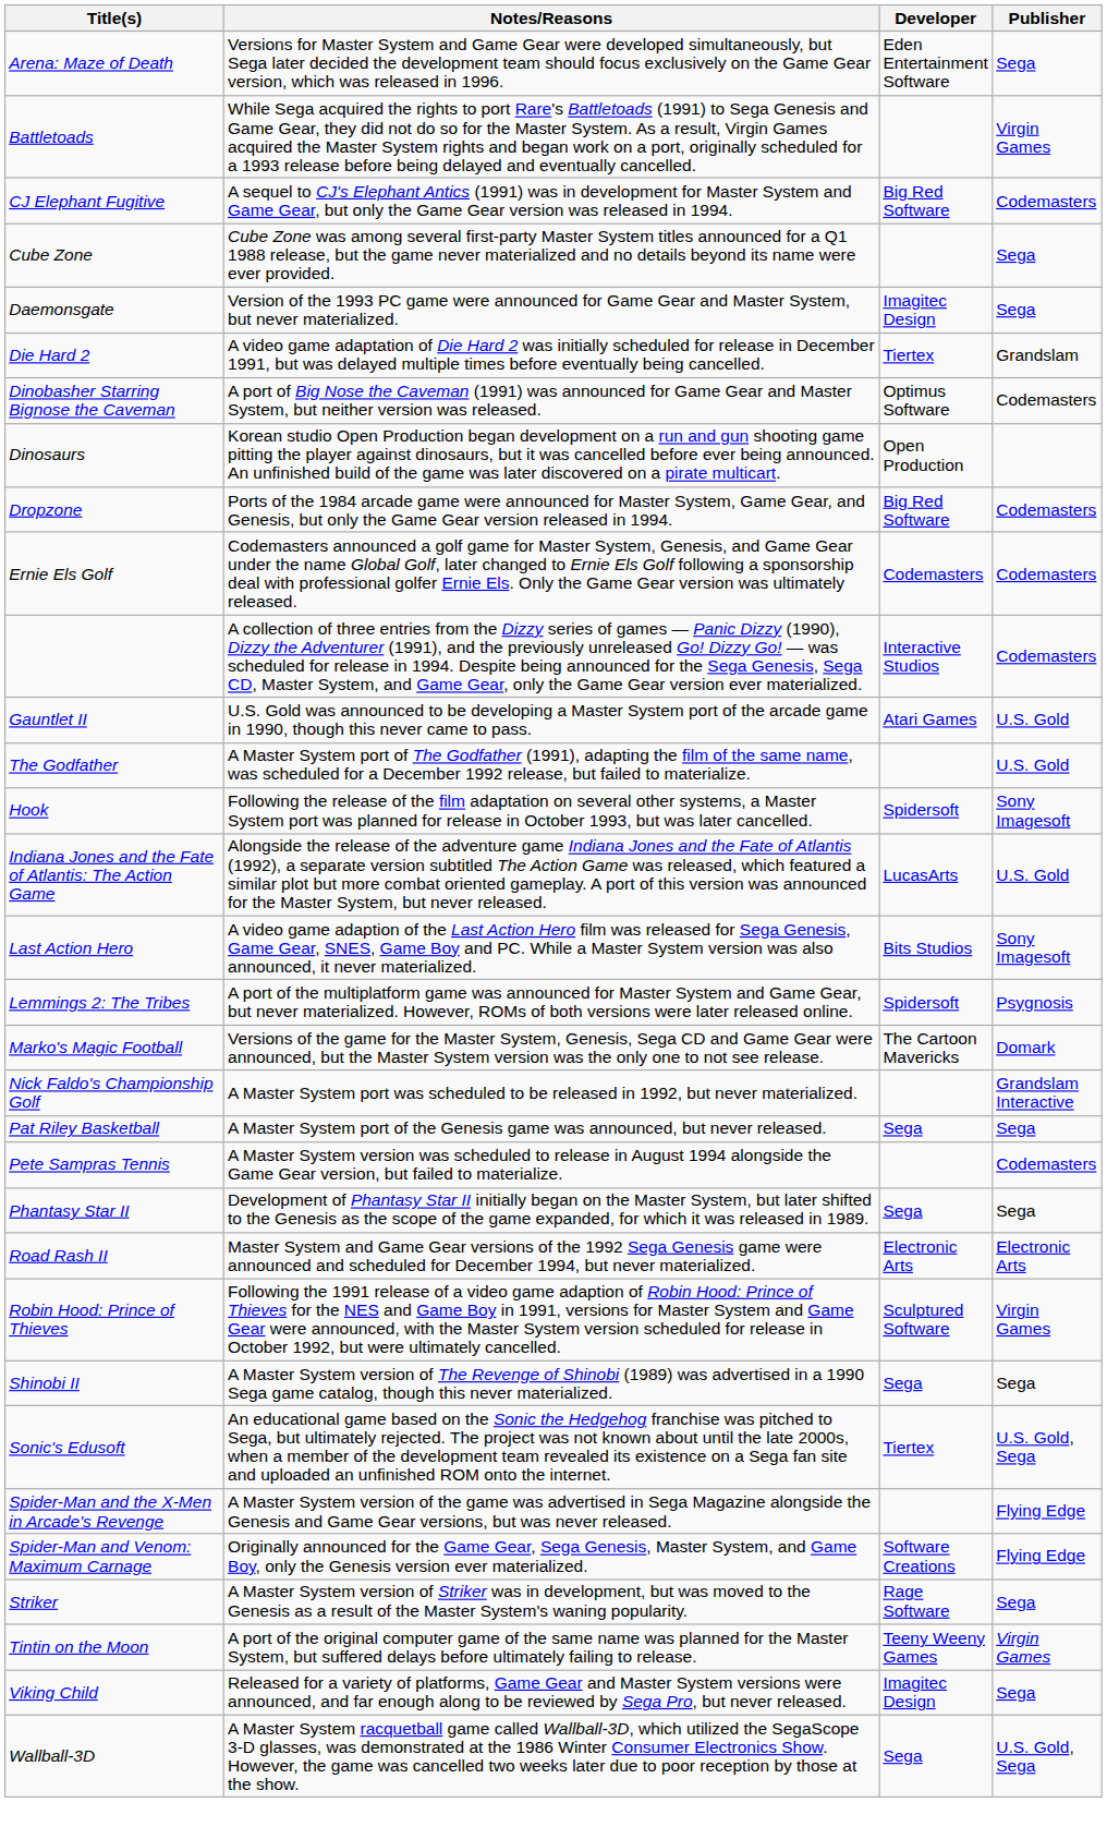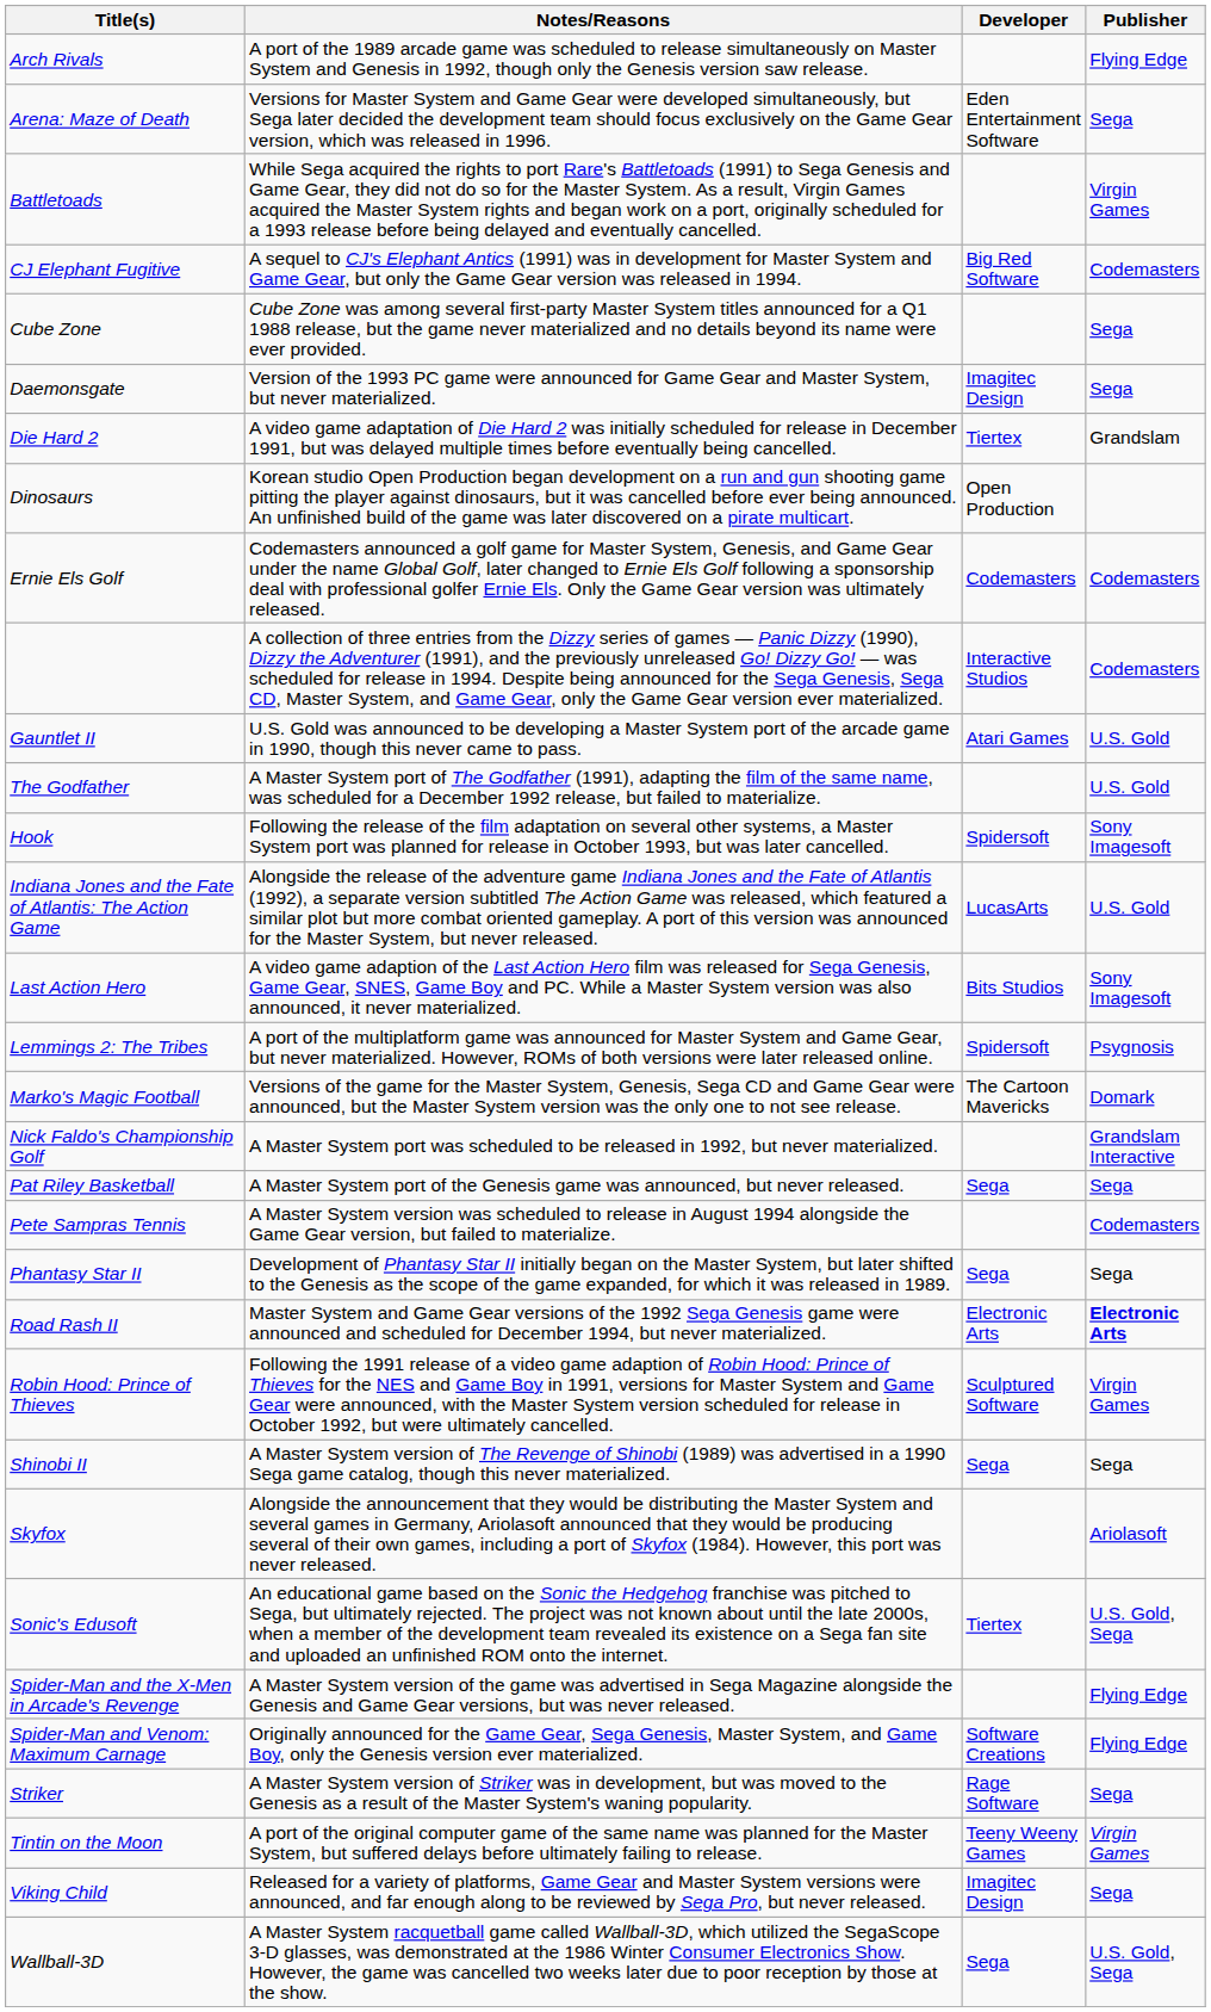 <table class="wikitable sortable" id="softwarelist" style="width:100%; font-size:85%;">
 <tr>
 <th width=20%>Title(s)</th>
 <th width=60% class="unsortable">Notes/Reasons</th>
 <th width=10%>Developer</th>
 <th width=10%>Publisher</th>
+</tr>
+<tr>
+<td id="A"><em><a href='#'>Arch Rivals</a></em></td>
+<td>A port of the 1989 arcade game was scheduled to release simultaneously on Master System and Genesis in 1992, though only the Genesis version saw release.</td>
+<td></td>
+<td><a href='#'>Flying Edge</a></td>
 </tr>
 <tr>
 <td><em><a href='#'>Arena: Maze of Death</a></em></td>
 <td>Versions for Master System and Game Gear were developed simultaneously, but Sega later decided the development team should focus exclusively on the Game Gear version, which was released in 1996.</td>
 <td>Eden Entertainment Software</td>
 <td><a href='#'>Sega</a></td>
 </tr>
 <tr>
 <td id="B"><em><a href='#'>Battletoads</a></em></td>
 <td>While Sega acquired the rights to port <a href='#'>Rare</a>'s <em><a href='#'>Battletoads</a></em> (1991) to Sega Genesis and Game Gear, they did not do so for the Master System. As a result, Virgin Games acquired the Master System rights and began work on a port, originally scheduled for a 1993 release before being delayed and eventually cancelled.</td>
 <td></td>
 <td><a href='#'>Virgin Games</a></td>
 </tr>
 <tr>
 <td id="C"><em><a href='#'>CJ Elephant Fugitive</a></em></td>
 <td>A sequel to <em><a href='#'>CJ's Elephant Antics</a></em> (1991) was in development for Master System and <a href='#'>Game Gear</a>, but only the Game Gear version was released in 1994.</td>
 <td><a href='#'>Big Red Software</a></td>
 <td><a href='#'>Codemasters</a></td>
 </tr>
 <tr>
 <td><em>Cube Zone</em></td>
 <td><em>Cube Zone</em> was among several first-party Master System titles announced for a Q1 1988 release, but the game never materialized and no details beyond its name were ever provided.</td>
 <td></td>
 <td><a href='#'>Sega</a></td>
 </tr>
 <tr>
 <td id="D"><em>Daemonsgate</em></td>
 <td>Version of the 1993 PC game were announced for Game Gear and Master System, but never materialized.</td>
 <td><a href='#'>Imagitec Design</a></td>
 <td><a href='#'>Sega</a></td>
 </tr>
 <tr>
 <td><em><a href='#'>Die Hard 2</a></em></td>
 <td>A video game adaptation of <em><a href='#'>Die Hard 2</a></em> was initially scheduled for release in December 1991, but was delayed multiple times before eventually being cancelled.</td>
 <td><a href='#'>Tiertex</a></td>
 <td>Grandslam</td>
 </tr>
 <tr>
-<td><em><a href='#'>Dinobasher Starring Bignose the Caveman</a></em></td>
-<td>A port of <em><a href='#'>Big Nose the Caveman</a></em> (1991) was announced for Game Gear and Master System, but neither version was released.</td>
-<td>Optimus Software</td>
-<td>Codemasters</td>
-</tr>
-<tr>
 <td><em>Dinosaurs</em></td>
 <td>Korean studio Open Production began development on a <a href='#'>run and gun</a> shooting game pitting the player against dinosaurs, but it was cancelled before ever being announced. An unfinished build of the game was later discovered on a <a href='#'>pirate multicart</a>.</td>
 <td>Open Production</td>
 <td></td>
-</tr>
-<tr>
-<td><em><a href='#'>Dropzone</a></em></td>
-<td>Ports of the 1984 arcade game were announced for Master System, Game Gear, and Genesis, but only the Game Gear version released in 1994.</td>
-<td><a href='#'>Big Red Software</a></td>
-<td><a href='#'>Codemasters</a></td>
 </tr>
 <tr>
 <td id="E"><em>Ernie Els Golf</em></td>
 <td>Codemasters announced a golf game for Master System, Genesis, and Game Gear under the name <em>Global Golf</em>, later changed to <em>Ernie Els Golf</em> following a sponsorship deal with professional golfer <a href='#'>Ernie Els</a>. Only the Game Gear version was ultimately released.</td>
 <td><a href='#'>Codemasters</a></td>
 <td><a href='#'>Codemasters</a></td>
 </tr>
 <tr>
 <td></td>
 <td>A collection of three entries from the <em><a href='#'>Dizzy</a></em> series of games — <em><a href='#'>Panic Dizzy</a></em> (1990), <em><a href='#'>Dizzy the Adventurer</a></em> (1991), and the previously unreleased <em><a href='#'>Go! Dizzy Go!</a></em> — was scheduled for release in 1994. Despite being announced for the <a href='#'>Sega Genesis</a>, <a href='#'>Sega CD</a>, Master System, and <a href='#'>Game Gear</a>, only the Game Gear version ever materialized.</td>
 <td><a href='#'>Interactive Studios</a></td>
 <td><a href='#'>Codemasters</a></td>
 </tr>
 <tr>
 <td id="G"><em><a href='#'>Gauntlet II</a></em></td>
 <td>U.S. Gold was announced to be developing a Master System port of the arcade game in 1990, though this never came to pass.</td>
 <td><a href='#'>Atari Games</a></td>
 <td><a href='#'>U.S. Gold</a></td>
 </tr>
 <tr>
 <td><em><a href='#'>The Godfather</a></em></td>
 <td>A Master System port of <em><a href='#'>The Godfather</a></em> (1991), adapting the <a href='#'>film of the same name</a>, was scheduled for a December 1992 release, but failed to materialize.</td>
 <td></td>
 <td><a href='#'>U.S. Gold</a></td>
 </tr>
 <tr>
 <td id="H"><em><a href='#'>Hook</a></em></td>
 <td>Following the release of the <a href='#'>film</a> adaptation on several other systems, a Master System port was planned for release in October 1993, but was later cancelled.</td>
 <td><a href='#'>Spidersoft</a></td>
 <td><a href='#'>Sony Imagesoft</a></td>
 </tr>
 <tr>
 <td id="I"><em><a href='#'>Indiana Jones and the Fate of Atlantis: The Action Game</a></em></td>
 <td>Alongside the release of the adventure game <em><a href='#'>Indiana Jones and the Fate of Atlantis</a></em> (1992), a separate version subtitled <em>The Action Game</em> was released, which featured a similar plot but more combat oriented gameplay. A port of this version was announced for the Master System, but never released.</td>
 <td><a href='#'>LucasArts</a></td>
 <td><a href='#'>U.S. Gold</a></td>
 </tr>
 <tr>
 <td id="L"><em><a href='#'>Last Action Hero</a></em></td>
 <td>A video game adaption of the <em><a href='#'>Last Action Hero</a></em> film was released for <a href='#'>Sega Genesis</a>, <a href='#'>Game Gear</a>, <a href='#'>SNES</a>, <a href='#'>Game Boy</a> and PC. While a Master System version was also announced, it never materialized.</td>
 <td><a href='#'>Bits Studios</a></td>
 <td><a href='#'>Sony Imagesoft</a></td>
 </tr>
 <tr>
 <td><em><a href='#'>Lemmings 2: The Tribes</a></em></td>
 <td>A port of the multiplatform game was announced for Master System and Game Gear, but never materialized. However, ROMs of both versions were later released online.</td>
 <td><a href='#'>Spidersoft</a></td>
 <td><a href='#'>Psygnosis</a></td>
 </tr>
 <tr>
 <td id="M"><em><a href='#'>Marko's Magic Football</a></em></td>
 <td>Versions of the game for the Master System, Genesis, Sega CD and Game Gear were announced, but the Master System version was the only one to not see release.</td>
 <td>The Cartoon Mavericks</td>
 <td><a href='#'>Domark</a></td>
 </tr>
 <tr>
 <td id="N"><em><a href='#'>Nick Faldo's Championship Golf</a></em></td>
 <td>A Master System port was scheduled to be released in 1992, but never materialized.</td>
 <td></td>
 <td><a href='#'>Grandslam Interactive</a></td>
 </tr>
 <tr>
 <td id="P"><em><a href='#'>Pat Riley Basketball</a></em></td>
 <td>A Master System port of the Genesis game was announced, but never released.</td>
 <td><a href='#'>Sega</a></td>
 <td><a href='#'>Sega</a></td>
 </tr>
 <tr>
 <td><em><a href='#'>Pete Sampras Tennis</a></em></td>
 <td>A Master System version was scheduled to release in August 1994 alongside the Game Gear version, but failed to materialize.</td>
 <td></td>
 <td><a href='#'>Codemasters</a></td>
 </tr>
 <tr>
 <td><em><a href='#'>Phantasy Star II</a></em></td>
 <td>Development of <em><a href='#'>Phantasy Star II</a></em> initially began on the Master System, but later shifted to the Genesis as the scope of the game expanded, for which it was released in 1989.</td>
 <td><a href='#'>Sega</a></td>
 <td>Sega</td>
 </tr>
 <tr>
 <td id="R"><em><a href='#'>Road Rash II</a></em></td>
 <td>Master System and Game Gear versions of the 1992 <a href='#'>Sega Genesis</a> game were announced and scheduled for December 1994, but never materialized.</td>
 <td><a href='#'>Electronic Arts</a></td>
-<td><a href='#'>Electronic Arts</a></td>
+<td><strong><a href='#'>Electronic Arts</a></strong></td>
 </tr>
 <tr>
 <td><em><a href='#'>Robin Hood: Prince of Thieves</a></em></td>
 <td>Following the 1991 release of a video game adaption of <em><a href='#'>Robin Hood: Prince of Thieves</a></em> for the <a href='#'>NES</a> and <a href='#'>Game Boy</a> in 1991, versions for Master System and <a href='#'>Game Gear</a> were announced, with the Master System version scheduled for release in October 1992, but were ultimately cancelled.</td>
 <td><a href='#'>Sculptured Software</a></td>
 <td><a href='#'>Virgin Games</a></td>
 </tr>
 <tr>
 <td id="S"><em><a href='#'>Shinobi II</a></em></td>
 <td>A Master System version of <em><a href='#'>The Revenge of Shinobi</a></em> (1989) was advertised in a 1990 Sega game catalog, though this never materialized.</td>
 <td><a href='#'>Sega</a></td>
 <td>Sega</td>
+</tr>
+<tr>
+<td><em><a href='#'>Skyfox</a></em></td>
+<td>Alongside the announcement that they would be distributing the Master System and several games in Germany, Ariolasoft announced that they would be producing several of their own games, including a port of <em><a href='#'>Skyfox</a></em> (1984). However, this port was never released.</td>
+<td></td>
+<td><a href='#'>Ariolasoft</a></td>
 </tr>
 <tr>
 <td><em><a href='#'>Sonic's Edusoft</a></em></td>
 <td>An educational game based on the <em><a href='#'>Sonic the Hedgehog</a></em> franchise was pitched to Sega, but ultimately rejected. The project was not known about until the late 2000s, when a member of the development team revealed its existence on a Sega fan site and uploaded an unfinished ROM onto the internet.</td>
 <td><a href='#'>Tiertex</a></td>
 <td><a href='#'>U.S. Gold</a>, <a href='#'>Sega</a></td>
 </tr>
 <tr>
 <td><em><a href='#'>Spider-Man and the X-Men in Arcade's Revenge</a></em></td>
 <td>A Master System version of the game was advertised in Sega Magazine alongside the Genesis and Game Gear versions, but was never released.</td>
 <td></td>
 <td><a href='#'>Flying Edge</a></td>
 </tr>
 <tr>
 <td><em><a href='#'>Spider-Man and Venom: Maximum Carnage</a></em></td>
 <td>Originally announced for the <a href='#'>Game Gear</a>, <a href='#'>Sega Genesis</a>, Master System, and <a href='#'>Game Boy</a>, only the Genesis version ever materialized.</td>
 <td><a href='#'>Software Creations</a></td>
 <td><a href='#'>Flying Edge</a></td>
 </tr>
 <tr>
 <td><em><a href='#'>Striker</a></em></td>
 <td>A Master System version of <em><a href='#'>Striker</a></em> was in development, but was moved to the Genesis as a result of the Master System's waning popularity.</td>
 <td><a href='#'>Rage Software</a></td>
 <td><a href='#'>Sega</a></td>
 </tr>
 <tr>
 <td id="T"><em><a href='#'>Tintin on the Moon</a></em></td>
 <td>A port of the original computer game of the same name was planned for the Master System, but suffered delays before ultimately failing to release.</td>
 <td><a href='#'>Teeny Weeny Games</a></td>
 <td><em><a href='#'>Virgin Games</a></em></td>
 </tr>
 <tr>
 <td id="V"><em><a href='#'>Viking Child</a></em></td>
 <td>Released for a variety of platforms, <a href='#'>Game Gear</a> and Master System versions were announced, and far enough along to be reviewed by <em><a href='#'>Sega Pro</a></em>, but never released.</td>
 <td><a href='#'>Imagitec Design</a></td>
 <td><a href='#'>Sega</a></td>
 </tr>
 <tr>
 <td id="W"><em>Wallball-3D</em></td>
 <td>A Master System <a href='#'>racquetball</a> game called <em>Wallball-3D</em>, which utilized the SegaScope 3-D glasses, was demonstrated at the 1986 Winter <a href='#'>Consumer Electronics Show</a>. However, the game was cancelled two weeks later due to poor reception by those at the show.</td>
 <td><a href='#'>Sega</a></td>
 <td><a href='#'>U.S. Gold</a>, <a href='#'>Sega</a></td>
 </tr>
 </table>
